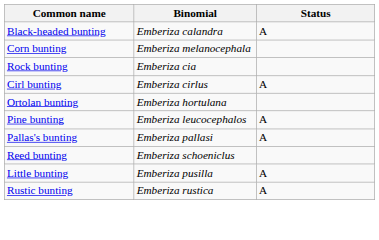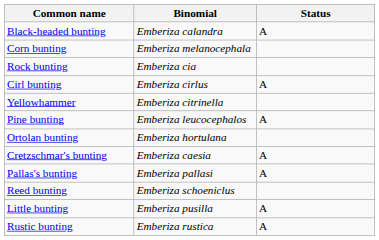 <table width=60% class="wikitable">
 <tr>
 <th width=35%>Common name</th>
 <th width=33%>Binomial</th>
 <th width=32%>Status</th>
 </tr>
 <tr>
 <td><a href='#'>Black-headed bunting</a></td>
 <td><em>Emberiza calandra</em></td>
 <td>A</td>
 </tr>
 <tr>
 <td><a href='#'>Corn bunting</a></td>
 <td><em>Emberiza melanocephala</em></td>
 <td></td>
 </tr>
 <tr>
 <td><a href='#'>Rock bunting</a></td>
 <td><em>Emberiza cia</em></td>
 <td></td>
 </tr>
 <tr>
 <td><a href='#'>Cirl bunting</a></td>
 <td><em>Emberiza cirlus</em></td>
 <td>A</td>
 </tr>
 <tr>
+<td><a href='#'>Yellowhammer</a></td>
+<td><em>Emberiza citrinella</em></td>
+<td></td>
+</tr>
+<tr>
+<td><a href='#'>Pine bunting</a></td>
+<td><em>Emberiza leucocephalos</em></td>
+<td>A</td>
+</tr>
+<tr>
 <td><a href='#'>Ortolan bunting</a></td>
 <td><em>Emberiza hortulana</em></td>
 <td></td>
 </tr>
 <tr>
-<td><a href='#'>Pine bunting</a></td>
-<td><em>Emberiza leucocephalos</em></td>
+<td><a href='#'>Cretzschmar's bunting</a></td>
+<td><em>Emberiza caesia</em></td>
 <td>A</td>
 </tr>
 <tr>
 <td><a href='#'>Pallas's bunting</a></td>
 <td><em>Emberiza pallasi</em></td>
 <td>A</td>
 </tr>
 <tr>
 <td><a href='#'>Reed bunting</a></td>
 <td><em>Emberiza schoeniclus</em></td>
 <td></td>
 </tr>
 <tr>
 <td><a href='#'>Little bunting</a></td>
 <td><em>Emberiza pusilla</em></td>
 <td>A</td>
 </tr>
 <tr>
 <td><a href='#'>Rustic bunting</a></td>
 <td><em>Emberiza rustica</em></td>
 <td>A</td>
 </tr>
 </table>
